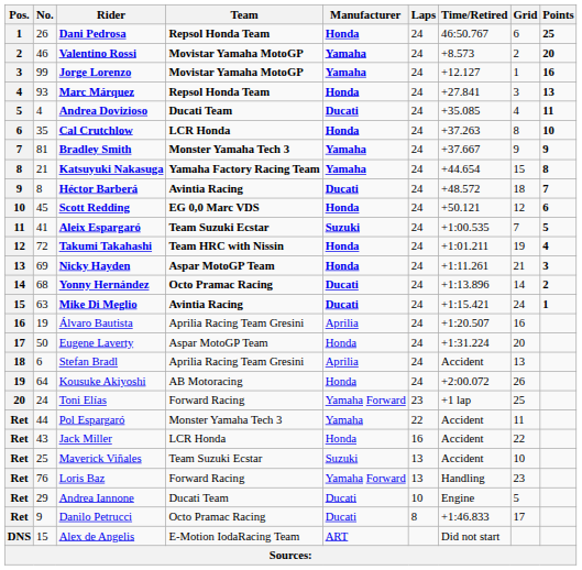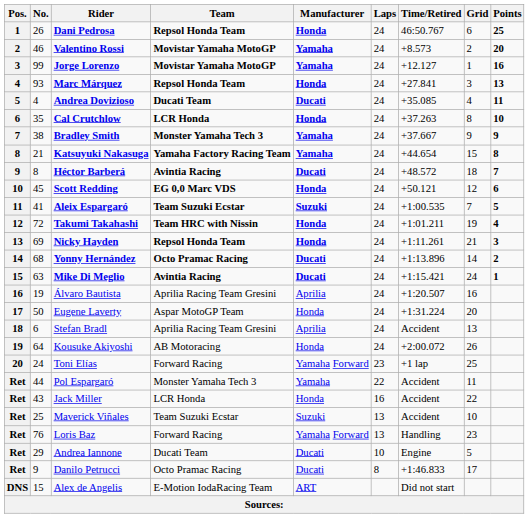 <table class="wikitable" style="font-size: 95%;">
 <tr>
 <th>Pos.</th>
 <th>No.</th>
 <th>Rider</th>
 <th>Team</th>
 <th>Manufacturer</th>
 <th>Laps</th>
 <th>Time/Retired</th>
 <th>Grid</th>
 <th>Points</th>
 </tr>
 <tr>
 <th>1</th>
 <td>26</td>
 <td> <strong><a href='#'>Dani Pedrosa</a></strong></td>
 <td><strong>Repsol Honda Team</strong></td>
 <td><strong><a href='#'>Honda</a></strong></td>
 <td>24</td>
 <td>46:50.767</td>
 <td>6</td>
 <td><strong>25</strong></td>
 </tr>
 <tr>
 <th>2</th>
 <td>46</td>
 <td> <strong><a href='#'>Valentino Rossi</a></strong></td>
 <td><strong>Movistar Yamaha MotoGP</strong></td>
 <td><strong><a href='#'>Yamaha</a></strong></td>
 <td>24</td>
 <td>+8.573</td>
 <td>2</td>
 <td><strong>20</strong></td>
 </tr>
 <tr>
 <th>3</th>
 <td>99</td>
 <td> <strong><a href='#'>Jorge Lorenzo</a></strong></td>
 <td><strong>Movistar Yamaha MotoGP</strong></td>
 <td><strong><a href='#'>Yamaha</a></strong></td>
 <td>24</td>
 <td>+12.127</td>
 <td>1</td>
 <td><strong>16</strong></td>
 </tr>
 <tr>
 <th>4</th>
 <td>93</td>
 <td> <strong><a href='#'>Marc Márquez</a></strong></td>
 <td><strong>Repsol Honda Team</strong></td>
 <td><strong><a href='#'>Honda</a></strong></td>
 <td>24</td>
 <td>+27.841</td>
 <td>3</td>
 <td><strong>13</strong></td>
 </tr>
 <tr>
 <th>5</th>
 <td>4</td>
 <td> <strong><a href='#'>Andrea Dovizioso</a></strong></td>
 <td><strong>Ducati Team</strong></td>
 <td><strong><a href='#'>Ducati</a></strong></td>
 <td>24</td>
 <td>+35.085</td>
 <td>4</td>
 <td><strong>11</strong></td>
 </tr>
 <tr>
 <th>6</th>
 <td>35</td>
 <td> <strong><a href='#'>Cal Crutchlow</a></strong></td>
 <td><strong>LCR Honda</strong></td>
 <td><strong><a href='#'>Honda</a></strong></td>
 <td>24</td>
 <td>+37.263</td>
 <td>8</td>
 <td><strong>10</strong></td>
 </tr>
 <tr>
 <th>7</th>
-<td>81</td>
+<td>38</td>
 <td> <strong><a href='#'>Bradley Smith</a></strong></td>
 <td><strong>Monster Yamaha Tech 3</strong></td>
 <td><strong><a href='#'>Yamaha</a></strong></td>
 <td>24</td>
 <td>+37.667</td>
 <td>9</td>
 <td><strong>9</strong></td>
 </tr>
 <tr>
 <th>8</th>
 <td>21</td>
 <td> <strong><a href='#'>Katsuyuki Nakasuga</a></strong></td>
 <td><strong>Yamaha Factory Racing Team</strong></td>
 <td><strong><a href='#'>Yamaha</a></strong></td>
 <td>24</td>
 <td>+44.654</td>
 <td>15</td>
 <td><strong>8</strong></td>
 </tr>
 <tr>
 <th>9</th>
 <td>8</td>
 <td> <strong><a href='#'>Héctor Barberá</a></strong></td>
 <td><strong>Avintia Racing</strong></td>
 <td><strong><a href='#'>Ducati</a></strong></td>
 <td>24</td>
 <td>+48.572</td>
 <td>18</td>
 <td><strong>7</strong></td>
 </tr>
 <tr>
 <th>10</th>
 <td>45</td>
 <td> <strong><a href='#'>Scott Redding</a></strong></td>
 <td><strong>EG 0,0 Marc VDS</strong></td>
 <td><strong><a href='#'>Honda</a></strong></td>
 <td>24</td>
 <td>+50.121</td>
 <td>12</td>
 <td><strong>6</strong></td>
 </tr>
 <tr>
 <th>11</th>
 <td>41</td>
 <td> <strong><a href='#'>Aleix Espargaró</a></strong></td>
 <td><strong>Team Suzuki Ecstar</strong></td>
 <td><strong><a href='#'>Suzuki</a></strong></td>
 <td>24</td>
 <td>+1:00.535</td>
 <td>7</td>
 <td><strong>5</strong></td>
 </tr>
 <tr>
 <th>12</th>
 <td>72</td>
 <td> <strong><a href='#'>Takumi Takahashi</a></strong></td>
 <td><strong>Team HRC with Nissin</strong></td>
 <td><strong><a href='#'>Honda</a></strong></td>
 <td>24</td>
 <td>+1:01.211</td>
 <td>19</td>
 <td><strong>4</strong></td>
 </tr>
 <tr>
 <th>13</th>
 <td>69</td>
 <td> <strong><a href='#'>Nicky Hayden</a></strong></td>
-<td><strong>Aspar MotoGP Team</strong></td>
+<td><strong>Repsol Honda Team</strong></td>
 <td><strong><a href='#'>Honda</a></strong></td>
 <td>24</td>
 <td>+1:11.261</td>
 <td>21</td>
 <td><strong>3</strong></td>
 </tr>
 <tr>
 <th>14</th>
 <td>68</td>
 <td> <strong><a href='#'>Yonny Hernández</a></strong></td>
 <td><strong>Octo Pramac Racing</strong></td>
 <td><strong><a href='#'>Ducati</a></strong></td>
 <td>24</td>
 <td>+1:13.896</td>
 <td>14</td>
 <td><strong>2</strong></td>
 </tr>
 <tr>
 <th>15</th>
 <td>63</td>
 <td> <strong><a href='#'>Mike Di Meglio</a></strong></td>
 <td><strong>Avintia Racing</strong></td>
 <td><strong><a href='#'>Ducati</a></strong></td>
 <td>24</td>
 <td>+1:15.421</td>
 <td>24</td>
 <td><strong>1</strong></td>
 </tr>
 <tr>
 <th>16</th>
 <td>19</td>
 <td> <a href='#'>Álvaro Bautista</a></td>
 <td>Aprilia Racing Team Gresini</td>
 <td><a href='#'>Aprilia</a></td>
 <td>24</td>
 <td>+1:20.507</td>
 <td>16</td>
 <td></td>
 </tr>
 <tr>
 <th>17</th>
 <td>50</td>
 <td> <a href='#'>Eugene Laverty</a></td>
 <td>Aspar MotoGP Team</td>
 <td><a href='#'>Honda</a></td>
 <td>24</td>
 <td>+1:31.224</td>
 <td>20</td>
 <td></td>
 </tr>
 <tr>
 <th>18</th>
 <td>6</td>
 <td> <a href='#'>Stefan Bradl</a></td>
 <td>Aprilia Racing Team Gresini</td>
 <td><a href='#'>Aprilia</a></td>
 <td>24</td>
 <td>Accident</td>
 <td>13</td>
 <td></td>
 </tr>
 <tr>
 <th>19</th>
 <td>64</td>
 <td> <a href='#'>Kousuke Akiyoshi</a></td>
 <td>AB Motoracing</td>
 <td><a href='#'>Honda</a></td>
 <td>24</td>
 <td>+2:00.072</td>
 <td>26</td>
 <td></td>
 </tr>
 <tr>
 <th>20</th>
 <td>24</td>
 <td> <a href='#'>Toni Elías</a></td>
 <td>Forward Racing</td>
 <td><a href='#'>Yamaha</a> <a href='#'>Forward</a></td>
 <td>23</td>
 <td>+1 lap</td>
 <td>25</td>
 <td></td>
 </tr>
 <tr>
 <th>Ret</th>
 <td>44</td>
 <td> <a href='#'>Pol Espargaró</a></td>
 <td>Monster Yamaha Tech 3</td>
 <td><a href='#'>Yamaha</a></td>
 <td>22</td>
 <td>Accident</td>
 <td>11</td>
 <td></td>
 </tr>
 <tr>
 <th>Ret</th>
 <td>43</td>
 <td> <a href='#'>Jack Miller</a></td>
 <td>LCR Honda</td>
 <td><a href='#'>Honda</a></td>
 <td>16</td>
 <td>Accident</td>
 <td>22</td>
 <td></td>
 </tr>
 <tr>
 <th>Ret</th>
 <td>25</td>
 <td> <a href='#'>Maverick Viñales</a></td>
 <td>Team Suzuki Ecstar</td>
 <td><a href='#'>Suzuki</a></td>
 <td>13</td>
 <td>Accident</td>
 <td>10</td>
 <td></td>
 </tr>
 <tr>
 <th>Ret</th>
 <td>76</td>
 <td> <a href='#'>Loris Baz</a></td>
 <td>Forward Racing</td>
 <td><a href='#'>Yamaha</a> <a href='#'>Forward</a></td>
 <td>13</td>
 <td>Handling</td>
 <td>23</td>
 <td></td>
 </tr>
 <tr>
 <th>Ret</th>
 <td>29</td>
 <td> <a href='#'>Andrea Iannone</a></td>
 <td>Ducati Team</td>
 <td><a href='#'>Ducati</a></td>
 <td>10</td>
 <td>Engine</td>
 <td>5</td>
 <td></td>
 </tr>
 <tr>
 <th>Ret</th>
 <td>9</td>
 <td> <a href='#'>Danilo Petrucci</a></td>
 <td>Octo Pramac Racing</td>
 <td><a href='#'>Ducati</a></td>
 <td>8</td>
 <td>+1:46.833</td>
 <td>17</td>
 <td></td>
 </tr>
 <tr>
 <th>DNS</th>
 <td>15</td>
 <td> <a href='#'>Alex de Angelis</a></td>
 <td>E-Motion IodaRacing Team</td>
 <td><a href='#'>ART</a></td>
 <td></td>
 <td>Did not start</td>
 <td></td>
 <td></td>
 </tr>
 <tr>
 <th colspan=9>Sources: </th>
 </tr>
 </table>
